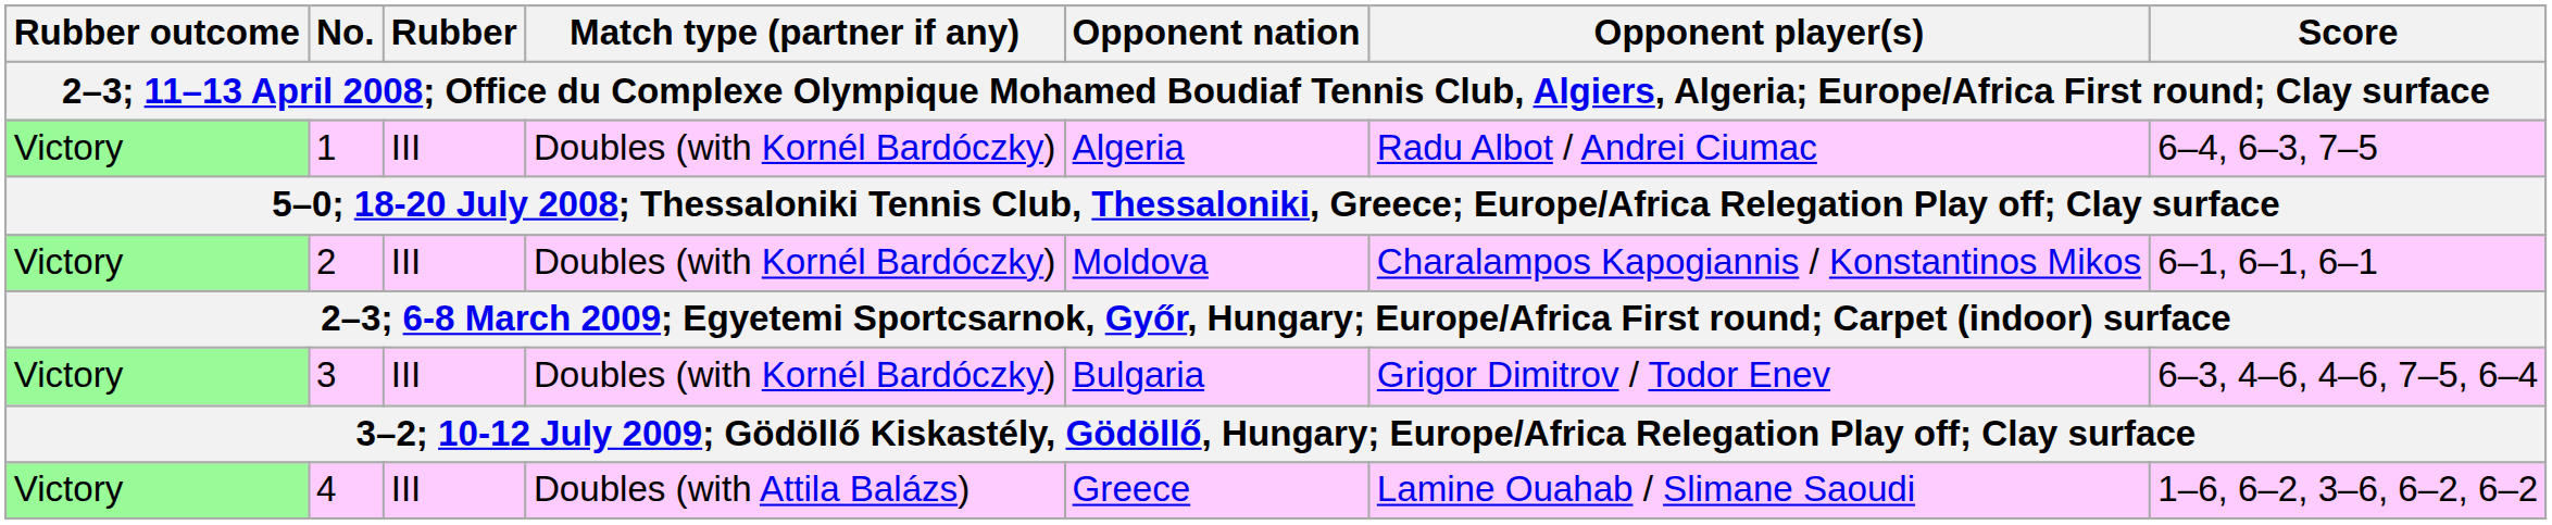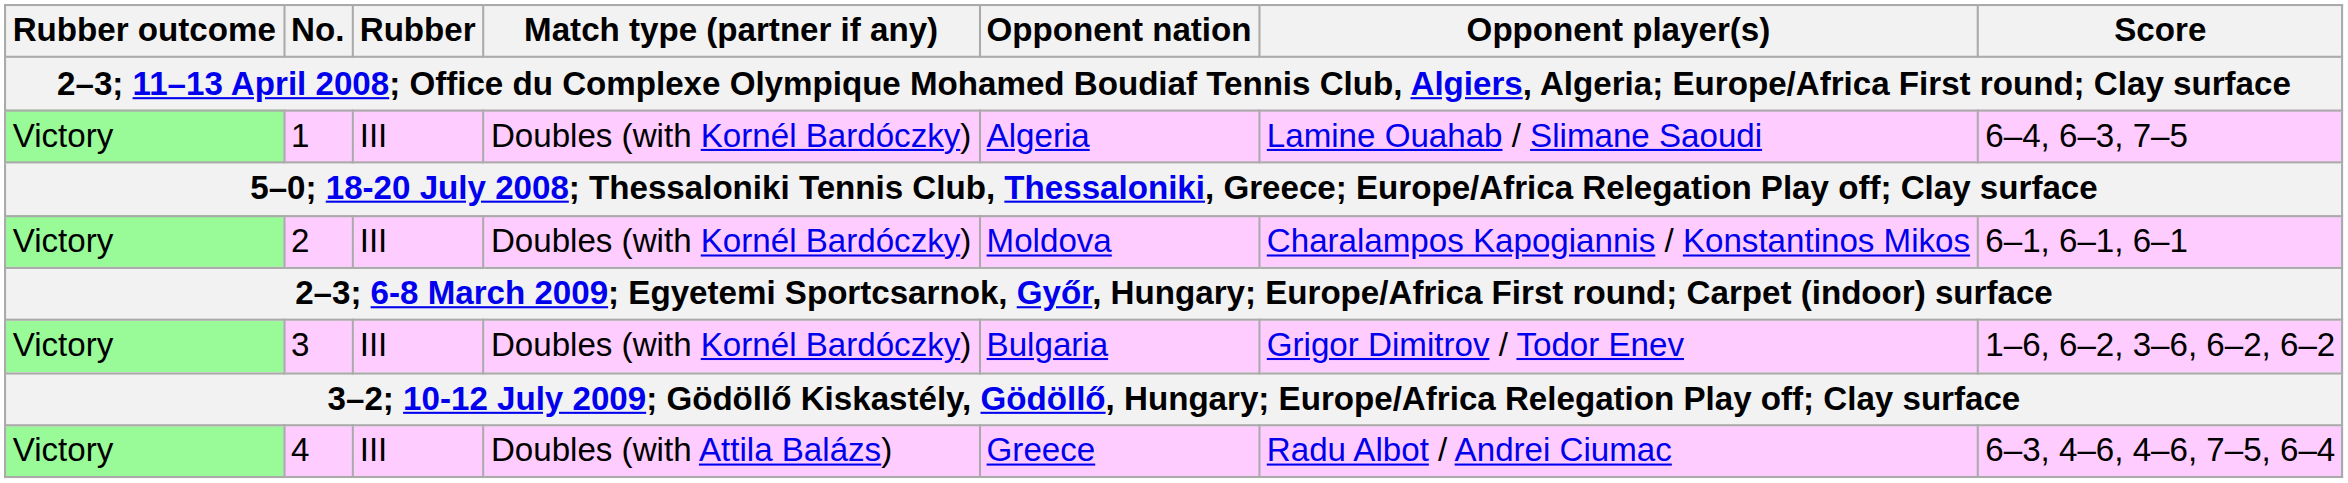 <table class=wikitable>
 <tr>
 <th>Rubber outcome</th>
 <th>No.</th>
 <th>Rubber</th>
 <th>Match type (partner if any)</th>
 <th>Opponent nation</th>
 <th>Opponent player(s)</th>
 <th>Score</th>
 </tr>
 <tr>
 <th colspan=7>2–3; <a href='#'>11–13 April 2008</a>; Office du Complexe Olympique Mohamed Boudiaf Tennis Club, <a href='#'>Algiers</a>, Algeria; Europe/Africa First round; Clay surface</th>
 </tr>
 <tr bgcolor=#FFCCFF>
 <td bgcolor=98FB98>Victory</td>
 <td>1</td>
 <td>III</td>
 <td>Doubles (with <a href='#'>Kornél Bardóczky</a>)</td>
 <td> <a href='#'>Algeria</a></td>
-<td><a href='#'>Radu Albot</a> / <a href='#'>Andrei Ciumac</a></td>
+<td><a href='#'>Lamine Ouahab</a> / <a href='#'>Slimane Saoudi</a></td>
 <td>6–4, 6–3, 7–5</td>
 </tr>
 <tr>
 <th colspan=7>5–0; <a href='#'>18-20 July 2008</a>; Thessaloniki Tennis Club, <a href='#'>Thessaloniki</a>, Greece; Europe/Africa Relegation Play off; Clay surface</th>
 </tr>
 <tr bgcolor=#FFCCFF>
 <td bgcolor=98FB98>Victory</td>
 <td>2</td>
 <td>III</td>
 <td>Doubles (with <a href='#'>Kornél Bardóczky</a>)</td>
 <td> <a href='#'>Moldova</a></td>
 <td><a href='#'>Charalampos Kapogiannis</a> / <a href='#'>Konstantinos Mikos</a></td>
 <td>6–1, 6–1, 6–1</td>
 </tr>
 <tr>
 <th colspan=7>2–3; <a href='#'>6-8 March 2009</a>; Egyetemi Sportcsarnok, <a href='#'>Győr</a>, Hungary; Europe/Africa First round; Carpet (indoor) surface</th>
 </tr>
 <tr bgcolor=#FFCCFF>
 <td bgcolor=98FB98>Victory</td>
 <td>3</td>
 <td>III</td>
 <td>Doubles (with <a href='#'>Kornél Bardóczky</a>)</td>
 <td> <a href='#'>Bulgaria</a></td>
 <td><a href='#'>Grigor Dimitrov</a> / <a href='#'>Todor Enev</a></td>
-<td>6–3, 4–6, 4–6, 7–5, 6–4</td>
+<td>1–6, 6–2, 3–6, 6–2, 6–2</td>
 </tr>
 <tr>
 <th colspan=7>3–2; <a href='#'>10-12 July 2009</a>; Gödöllő Kiskastély, <a href='#'>Gödöllő</a>, Hungary; Europe/Africa Relegation Play off; Clay surface</th>
 </tr>
 <tr bgcolor=#FFCCFF>
 <td bgcolor=98FB98>Victory</td>
 <td>4</td>
 <td>III</td>
 <td>Doubles (with <a href='#'>Attila Balázs</a>)</td>
 <td> <a href='#'>Greece</a></td>
-<td><a href='#'>Lamine Ouahab</a> / <a href='#'>Slimane Saoudi</a></td>
-<td>1–6, 6–2, 3–6, 6–2, 6–2</td>
+<td><a href='#'>Radu Albot</a> / <a href='#'>Andrei Ciumac</a></td>
+<td>6–3, 4–6, 4–6, 7–5, 6–4</td>
 </tr>
 </table>
